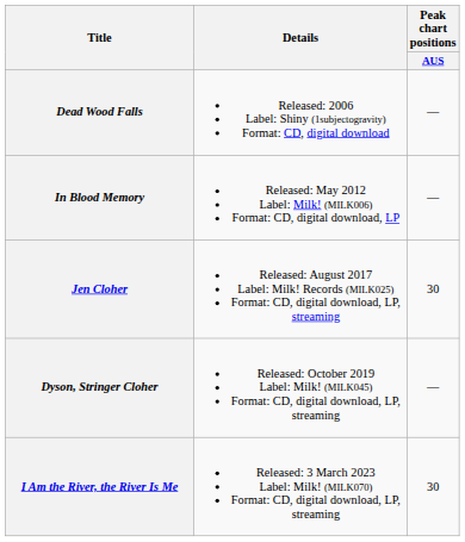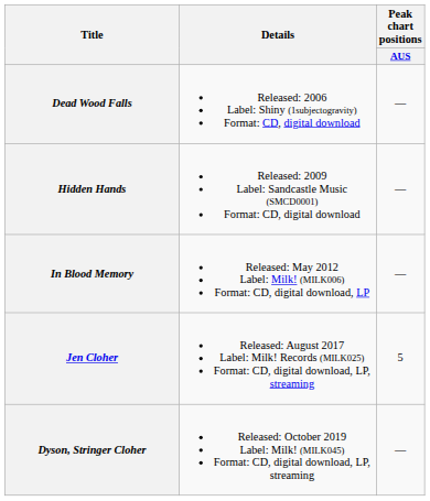 <table class="wikitable plainrowheaders" style="text-align:center;" border="1">
 <tr>
 <th scope="col" rowspan="2" style="width:15em;">Title</th>
 <th scope="col" rowspan="2" style="width:17em;">Details</th>
 <th scope="col" colspan="1">Peak chart positions</th>
 </tr>
 <tr>
 <th scope="col" style="width:3em;font-size:90%;"><a href='#'>AUS</a><br></th>
 </tr>
 <tr>
 <th scope="row"><em>Dead Wood Falls</em> <br></th>
 <td><br><ul><li>Released: 2006</li><li>Label: Shiny <small>(1subjectogravity)</small></li><li>Format: <a href='#'>CD</a>, <a href='#'>digital download</a></li></ul></td>
 <td>—</td>
 </tr>
 <tr>
+<th scope="row"><em>Hidden Hands</em> <br></th>
+<td><br><ul><li>Released: 2009</li><li>Label: Sandcastle Music <small>(SMCD0001)</small></li><li>Format: CD, digital download</li></ul></td>
+<td>—</td>
+</tr>
+<tr>
 <th scope="row"><em>In Blood Memory</em></th>
 <td><br><ul><li>Released: May 2012</li><li>Label: <a href='#'>Milk!</a> <small>(MILK006)</small></li><li>Format: CD, digital download, <a href='#'>LP</a></li></ul></td>
 <td>—</td>
 </tr>
 <tr>
 <th scope="row"><em><a href='#'>Jen Cloher</a></em></th>
 <td><br><ul><li>Released: August 2017</li><li>Label: Milk! Records <small>(MILK025)</small></li><li>Format: CD, digital download, LP, <a href='#'>streaming</a></li></ul></td>
-<td>30<br></td>
+<td>5</td>
 </tr>
 <tr>
 <th scope="row"><em>Dyson, Stringer Cloher</em> <br></th>
 <td><br><ul><li>Released: October 2019</li><li>Label: Milk! <small>(MILK045)</small></li><li>Format: CD, digital download, LP, streaming</li></ul></td>
 <td>—</td>
 </tr>
-<tr>
-<th scope="row"><em><a href='#'>I Am the River, the River Is Me</a></em></th>
-<td><br><ul><li>Released: 3 March 2023</li><li>Label: Milk! <small>(MILK070)</small></li><li>Format: CD, digital download, LP, streaming</li></ul></td>
-<td>30<br></td>
-</tr>
 </table>
